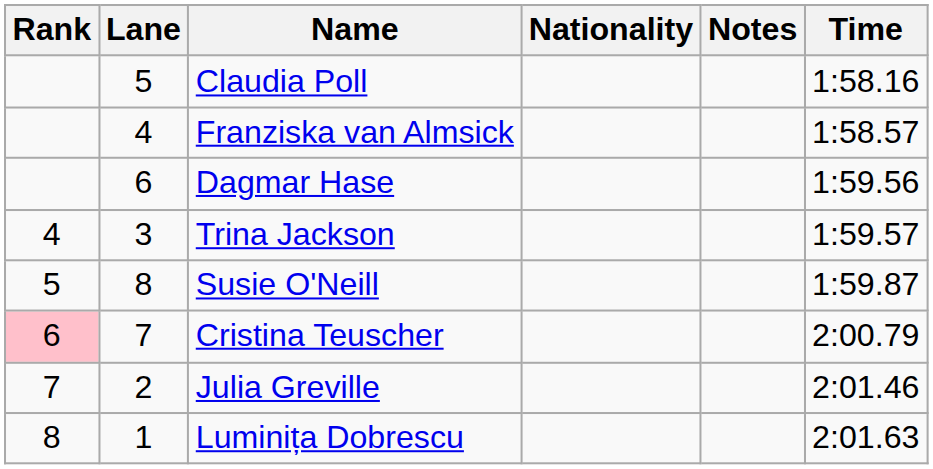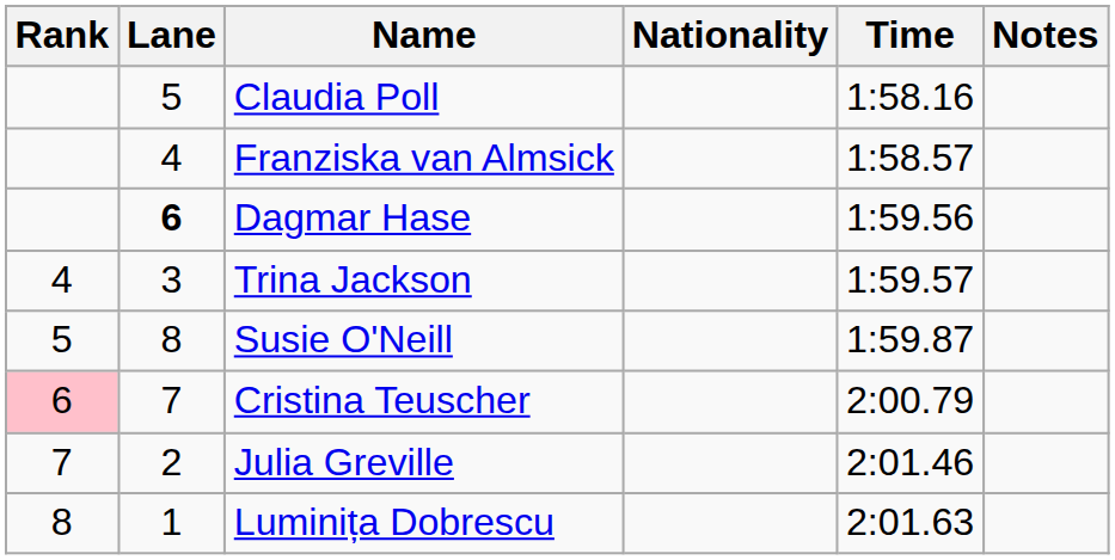 <table class="wikitable sortable" style="text-align:center">
 <tr>
 <th>Rank</th>
 <th>Lane</th>
 <th>Name</th>
 <th>Nationality</th>
+<th>Time</th>
 <th>Notes</th>
-<th>Time</th>
 </tr>
 <tr>
 <td></td>
 <td>5</td>
 <td align=left><a href='#'>Claudia Poll</a></td>
 <td align=left></td>
+<td>1:58.16</td>
 <td></td>
-<td>1:58.16</td>
 </tr>
 <tr>
 <td></td>
 <td>4</td>
 <td align=left><a href='#'>Franziska van Almsick</a></td>
 <td align=left></td>
+<td>1:58.57</td>
 <td></td>
-<td>1:58.57</td>
 </tr>
 <tr>
 <td></td>
-<td>6</td>
+<td><strong>6</strong></td>
 <td align=left><a href='#'>Dagmar Hase</a></td>
 <td align=left></td>
+<td>1:59.56</td>
 <td></td>
-<td>1:59.56</td>
 </tr>
 <tr>
 <td>4</td>
 <td>3</td>
 <td align=left><a href='#'>Trina Jackson</a></td>
 <td align=left></td>
+<td>1:59.57</td>
 <td></td>
-<td>1:59.57</td>
 </tr>
 <tr>
 <td>5</td>
 <td>8</td>
 <td align=left><a href='#'>Susie O'Neill</a></td>
 <td align=left></td>
+<td>1:59.87</td>
 <td></td>
-<td>1:59.87</td>
 </tr>
 <tr>
 <td style="background: pink;">6</td>
 <td>7</td>
 <td align=left><a href='#'>Cristina Teuscher</a></td>
 <td align=left></td>
+<td>2:00.79</td>
 <td></td>
-<td>2:00.79</td>
 </tr>
 <tr>
 <td>7</td>
 <td>2</td>
 <td align=left><a href='#'>Julia Greville</a></td>
 <td align=left></td>
+<td>2:01.46</td>
 <td></td>
-<td>2:01.46</td>
 </tr>
 <tr>
 <td>8</td>
 <td>1</td>
 <td align=left><a href='#'>Luminița Dobrescu</a></td>
 <td align=left></td>
+<td>2:01.63</td>
 <td></td>
-<td>2:01.63</td>
 </tr>
 </table>
